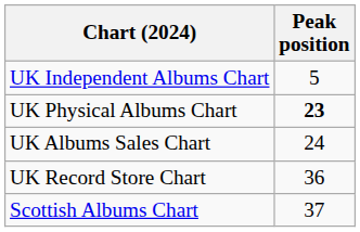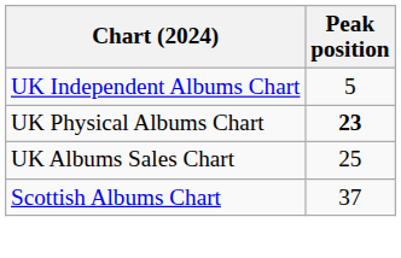 <table class="wikitable sortable">
 <tr>
 <th>Chart (2024)</th>
 <th>Peak<br>position</th>
 </tr>
 <tr>
 <td><a href='#'>UK Independent Albums Chart</a></td>
 <td align="center">5</td>
 </tr>
 <tr>
 <td>UK Physical Albums Chart</td>
 <td align="center"><strong>23</strong></td>
 </tr>
 <tr>
 <td>UK Albums Sales Chart</td>
-<td align="center">24</td>
-</tr>
-<tr>
-<td>UK Record Store Chart</td>
-<td align="center">36</td>
+<td align="center">25</td>
 </tr>
 <tr>
 <td><a href='#'>Scottish Albums Chart</a></td>
 <td align="center">37</td>
 </tr>
 </table>
